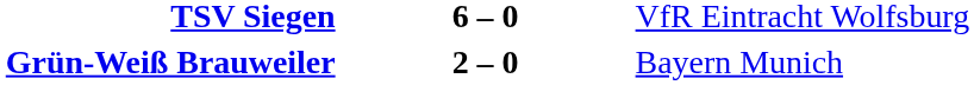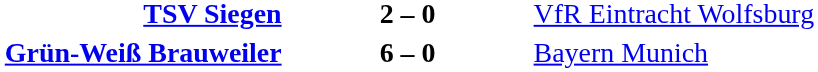 <table width=100% cellspacing=1>
 <tr>
 <th width=25%></th>
 <th width=10%></th>
 <th width=25%></th>
 <th></th>
 </tr>
 <tr style=font-size:90%>
 <td align=right><strong><a href='#'>TSV Siegen</a></strong></td>
-<td align=center><strong>6 – 0</strong></td>
+<td align=center><strong>2 – 0</strong></td>
 <td><a href='#'>VfR Eintracht Wolfsburg</a></td>
 </tr>
 <tr style=font-size:90%>
 <td align=right><strong><a href='#'>Grün-Weiß Brauweiler</a></strong></td>
-<td align=center><strong>2 – 0</strong></td>
+<td align=center><strong>6 – 0</strong></td>
 <td><a href='#'>Bayern Munich</a></td>
 </tr>
 </table>
